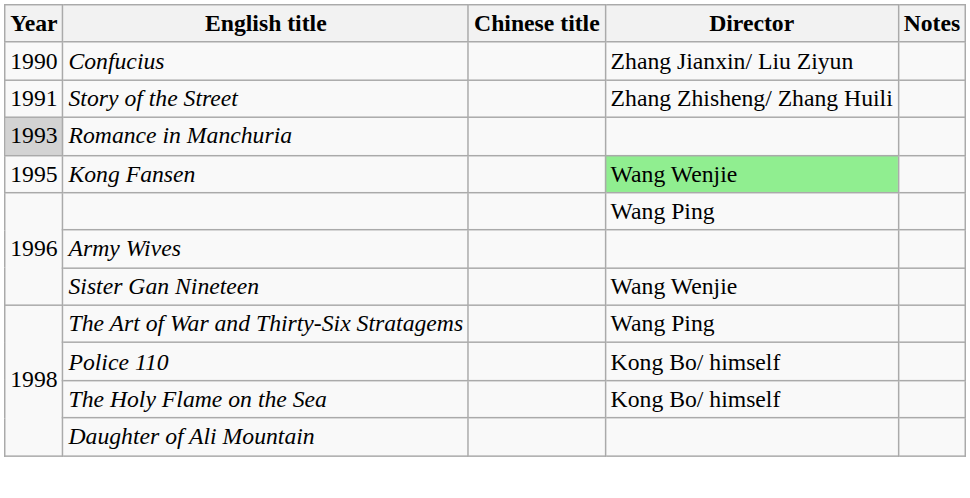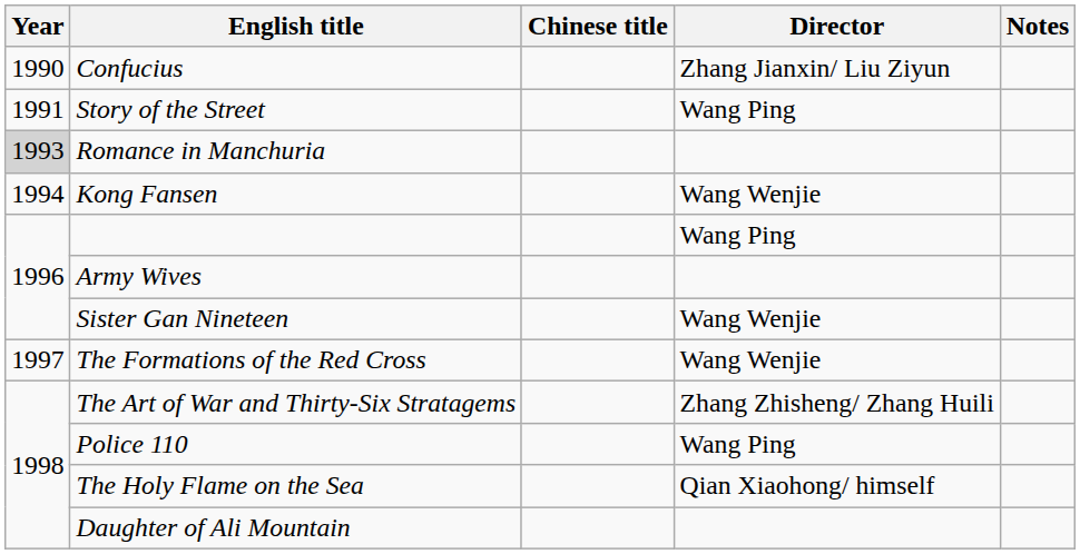 <table class="wikitable">
 <tr>
 <th>Year</th>
 <th>English title</th>
 <th>Chinese title</th>
 <th>Director</th>
 <th>Notes</th>
 </tr>
 <tr>
 <td>1990</td>
 <td><em>Confucius</em></td>
 <td></td>
 <td>Zhang Jianxin/ Liu Ziyun</td>
 <td></td>
 </tr>
 <tr>
 <td>1991</td>
 <td><em>Story of the Street</em></td>
 <td></td>
-<td>Zhang Zhisheng/ Zhang Huili</td>
+<td>Wang Ping</td>
 <td></td>
 </tr>
 <tr>
 <td style="background: lightgrey;">1993</td>
 <td><em>Romance in Manchuria</em></td>
 <td></td>
 <td></td>
 <td></td>
 </tr>
 <tr>
-<td>1995</td>
+<td>1994</td>
 <td><em>Kong Fansen</em></td>
 <td></td>
-<td style="background: lightgreen;">Wang Wenjie</td>
+<td>Wang Wenjie</td>
 <td></td>
 </tr>
 <tr>
 <td rowspan=3>1996</td>
 <td></td>
 <td></td>
 <td>Wang Ping</td>
 <td></td>
 </tr>
 <tr>
 <td><em>Army Wives</em></td>
 <td></td>
 <td></td>
 <td></td>
 </tr>
 <tr>
 <td><em>Sister Gan Nineteen</em></td>
 <td></td>
 <td>Wang Wenjie</td>
 <td></td>
 </tr>
 <tr>
+<td>1997</td>
+<td><em>The Formations of the Red Cross</em></td>
+<td></td>
+<td>Wang Wenjie</td>
+<td></td>
+</tr>
+<tr>
 <td rowspan=4>1998</td>
 <td><em>The Art of War and Thirty-Six Stratagems</em></td>
+<td></td>
+<td>Zhang Zhisheng/ Zhang Huili</td>
+<td></td>
+</tr>
+<tr>
+<td><em>Police 110</em></td>
 <td></td>
 <td>Wang Ping</td>
 <td></td>
 </tr>
 <tr>
-<td><em>Police 110</em></td>
-<td></td>
-<td>Kong Bo/ himself</td>
-<td></td>
-</tr>
-<tr>
 <td><em>The Holy Flame on the Sea</em></td>
 <td></td>
-<td>Kong Bo/ himself</td>
+<td>Qian Xiaohong/ himself</td>
 <td></td>
 </tr>
 <tr>
 <td><em>Daughter of Ali Mountain</em></td>
 <td></td>
 <td></td>
 <td></td>
 </tr>
 </table>
